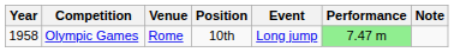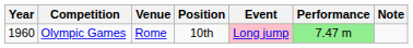 <table class="wikitable"  style="width:55%; font-size:90%; text-align:center;">
 <tr>
 <th>Year</th>
 <th>Competition</th>
 <th>Venue</th>
 <th>Position</th>
 <th>Event</th>
 <th>Performance</th>
 <th>Note</th>
 </tr>
 <tr>
-<td>1958</td>
+<td>1960</td>
 <td style="text-align:left;"><a href='#'>Olympic Games</a></td>
 <td style="text-align:left;"> <a href='#'>Rome</a></td>
 <td>10th</td>
-<td><a href='#'>Long jump</a></td>
+<td style="background: pink;"><a href='#'>Long jump</a></td>
 <td style="background: lightgreen;">7.47 m</td>
 <td></td>
 </tr>
 </table>
